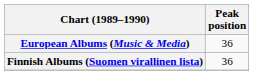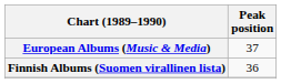 <table class="wikitable sortable plainrowheaders" style="text-align:center">
 <tr>
 <th scope="col">Chart (1989–1990)</th>
 <th scope="col">Peak<br>position</th>
 </tr>
 <tr>
 <th scope="row"><a href='#'>European Albums</a> (<em><a href='#'>Music & Media</a></em>)</th>
-<td>36</td>
+<td>37</td>
 </tr>
 <tr>
 <th scope="row">Finnish Albums (<a href='#'>Suomen virallinen lista</a>)</th>
 <td>36</td>
 </tr>
 <tr>
 </tr>
 <tr>
 </tr>
 <tr>
 </tr>
 </table>
